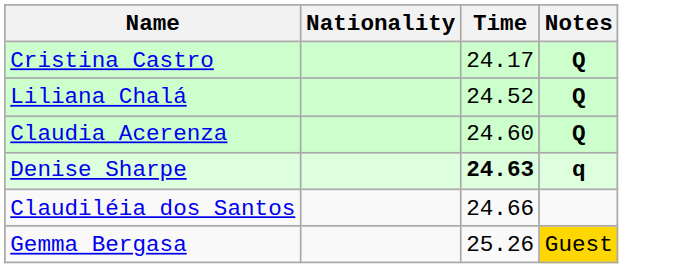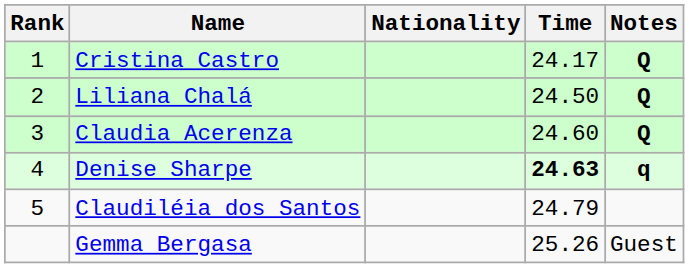 <table class="wikitable sortable" style="text-align:center">
 <tr>
+<th>Rank</th>
 <th>Name</th>
 <th>Nationality</th>
 <th>Time</th>
 <th>Notes</th>
 </tr>
 <tr bgcolor=ccffcc>
+<td align=center>1</td>
 <td align=left><a href='#'>Cristina Castro</a></td>
 <td align=left></td>
 <td>24.17</td>
 <td><strong>Q</strong></td>
 </tr>
 <tr bgcolor=ccffcc>
+<td align=center>2</td>
 <td align=left><a href='#'>Liliana Chalá</a></td>
 <td align=left></td>
-<td>24.52</td>
+<td>24.50</td>
 <td><strong>Q</strong></td>
 </tr>
 <tr bgcolor=ccffcc>
+<td align=center>3</td>
 <td align=left><a href='#'>Claudia Acerenza</a></td>
 <td align=left></td>
 <td>24.60</td>
 <td><strong>Q</strong></td>
 </tr>
 <tr bgcolor=ddffdd>
+<td align=center>4</td>
 <td align=left><a href='#'>Denise Sharpe</a></td>
 <td align=left></td>
 <td><strong>24.63</strong></td>
 <td><strong>q</strong></td>
 </tr>
 <tr>
+<td align=center>5</td>
 <td align=left><a href='#'>Claudiléia dos Santos</a></td>
 <td align=left></td>
-<td>24.66</td>
+<td>24.79</td>
 <td></td>
 </tr>
 <tr>
+<td align=center></td>
 <td align=left><a href='#'>Gemma Bergasa</a></td>
 <td align=left></td>
 <td>25.26</td>
-<td style="background: gold;">Guest</td>
+<td>Guest</td>
 </tr>
 </table>
